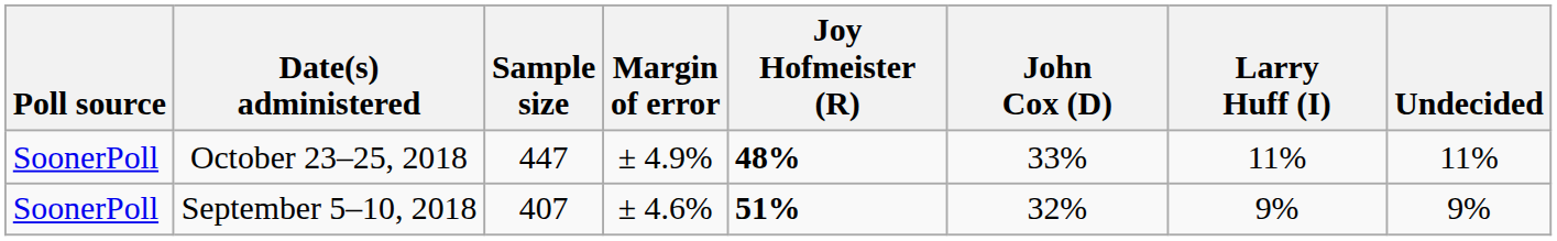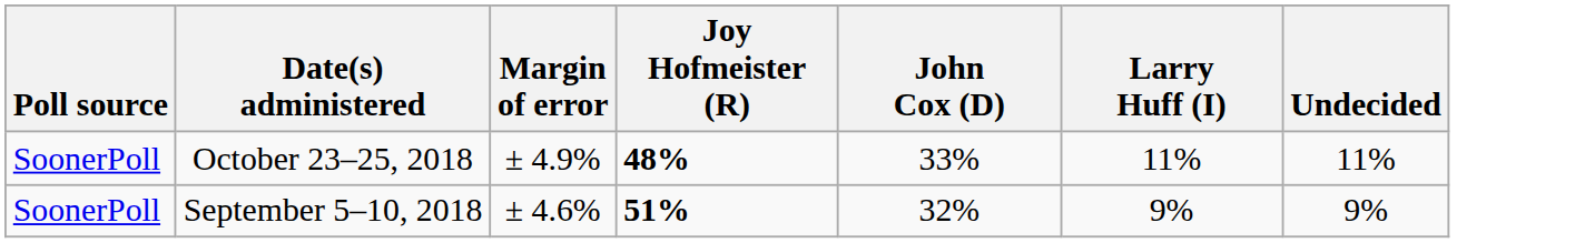 <table class="wikitable">
 <tr valign=bottom>
 <th>Poll source</th>
 <th>Date(s)<br>administered</th>
-<th>Sample<br>size</th>
 <th>Margin<br>of error</th>
 <th style="width:100px;">Joy<br>Hofmeister (R)</th>
 <th style="width:100px;">John<br>Cox (D)</th>
 <th style="width:100px;">Larry<br>Huff (I)</th>
 <th>Undecided</th>
 </tr>
 <tr>
 <td><a href='#'>SoonerPoll</a></td>
 <td align=center>October 23–25, 2018</td>
-<td align=center>447</td>
 <td align=center>± 4.9%</td>
 <td><strong>48%</strong></td>
 <td align=center>33%</td>
 <td align=center>11%</td>
 <td align=center>11%</td>
 </tr>
 <tr>
 <td><a href='#'>SoonerPoll</a></td>
 <td align=center>September 5–10, 2018</td>
-<td align=center>407</td>
 <td align=center>± 4.6%</td>
 <td><strong>51%</strong></td>
 <td align=center>32%</td>
 <td align=center>9%</td>
 <td align=center>9%</td>
 </tr>
 </table>
